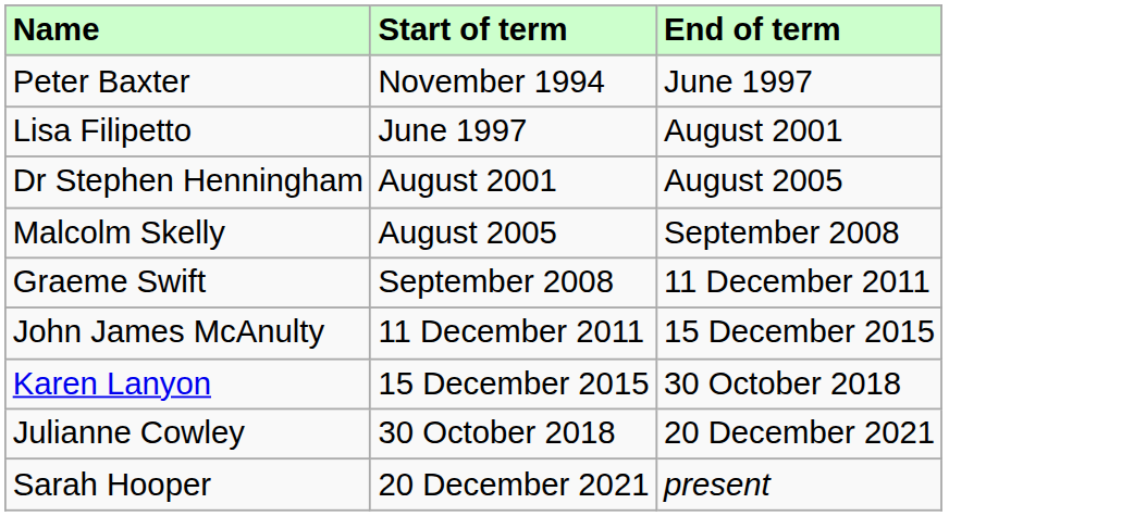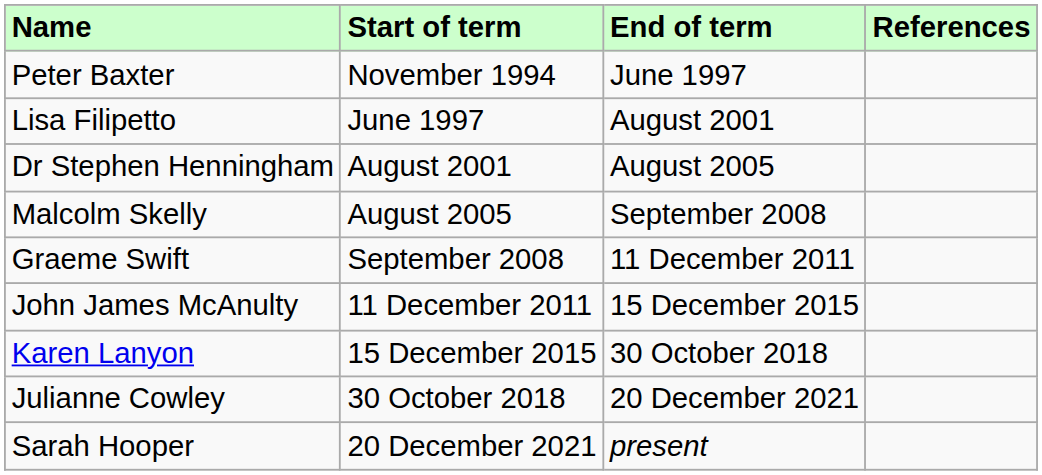 <table border="1" class="wikitable">
 <tr style="background-color:#cfc;">
 <td><strong>Name</strong></td>
 <td><strong>Start of term</strong></td>
 <td><strong>End of term</strong></td>
+<td><strong>References</strong></td>
 </tr>
 <tr>
 <td>Peter Baxter</td>
 <td>November 1994</td>
 <td>June 1997</td>
+<td></td>
 </tr>
 <tr>
 <td>Lisa Filipetto</td>
 <td>June 1997</td>
 <td>August 2001</td>
+<td></td>
 </tr>
 <tr>
 <td>Dr Stephen Henningham</td>
 <td>August 2001</td>
 <td>August 2005</td>
+<td></td>
 </tr>
 <tr>
 <td>Malcolm Skelly</td>
 <td>August 2005</td>
 <td>September 2008</td>
+<td></td>
 </tr>
 <tr>
 <td>Graeme Swift</td>
 <td>September 2008</td>
 <td>11 December 2011</td>
+<td></td>
 </tr>
 <tr>
 <td>John James McAnulty</td>
 <td>11 December 2011</td>
 <td>15 December 2015</td>
+<td></td>
 </tr>
 <tr>
 <td><a href='#'>Karen Lanyon</a></td>
 <td>15 December 2015</td>
 <td>30 October 2018</td>
+<td></td>
 </tr>
 <tr>
 <td>Julianne Cowley</td>
 <td>30 October 2018</td>
 <td>20 December 2021</td>
+<td></td>
 </tr>
 <tr>
 <td>Sarah Hooper</td>
 <td>20 December 2021</td>
 <td><em>present</em></td>
+<td></td>
 </tr>
 </table>
